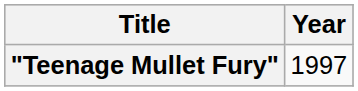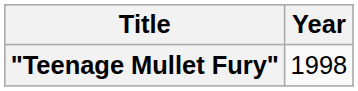 <table class="wikitable plainrowheaders" style="text-align:center;">
 <tr>
 <th>Title</th>
 <th>Year</th>
 </tr>
 <tr>
 <th scope="row">"Teenage Mullet Fury"<br></th>
-<td>1997</td>
+<td>1998</td>
 </tr>
 </table>
